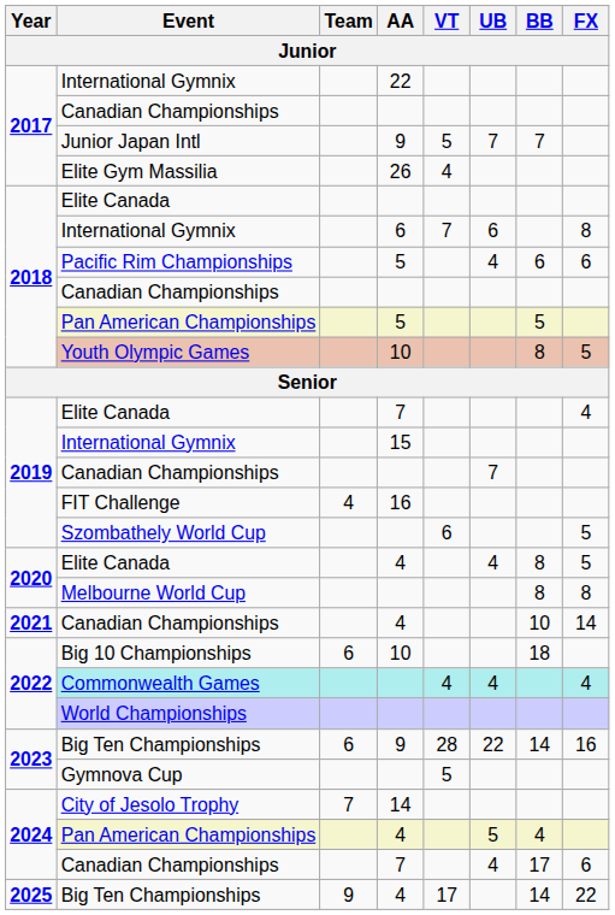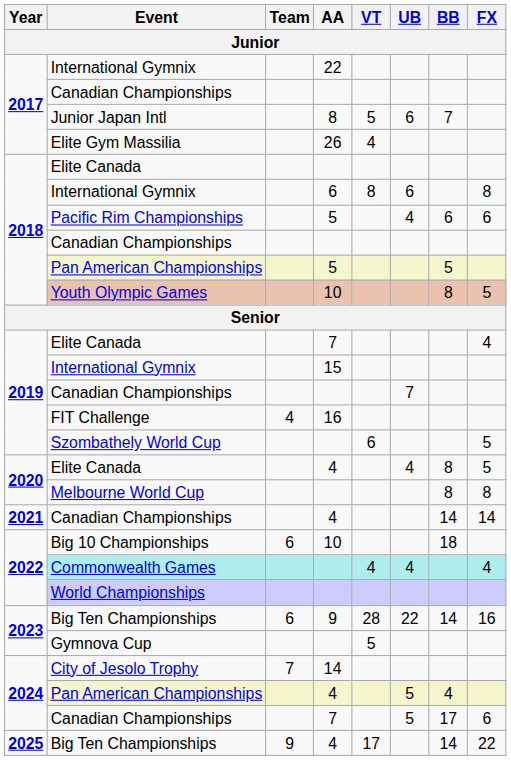 <table class="wikitable" style="text-align:center; font-size:95%;">
 <tr>
 <th align=center>Year</th>
 <th align=center>Event</th>
 <th style="width:30px;">Team</th>
 <th style="width:30px;">AA</th>
 <th style="width:30px;"><a href='#'>VT</a></th>
 <th style="width:30px;"><a href='#'>UB</a></th>
 <th style="width:30px;"><a href='#'>BB</a></th>
 <th style="width:30px;"><a href='#'>FX</a></th>
 </tr>
 <tr>
 <th colspan="8"><strong>Junior</strong></th>
 </tr>
 <tr>
 <td rowspan="4"><strong><a href='#'>2017</a></strong></td>
 <td align=left>International Gymnix</td>
 <td></td>
 <td>22</td>
 <td></td>
 <td></td>
 <td></td>
 <td></td>
 </tr>
 <tr>
 <td align=left>Canadian Championships</td>
 <td></td>
 <td></td>
 <td></td>
 <td></td>
 <td></td>
 <td></td>
 </tr>
 <tr>
 <td align=left>Junior Japan Intl</td>
 <td></td>
-<td>9</td>
+<td>8</td>
 <td>5</td>
-<td>7</td>
+<td>6</td>
 <td>7</td>
 <td></td>
 </tr>
 <tr>
 <td align=left>Elite Gym Massilia</td>
 <td></td>
 <td>26</td>
 <td>4</td>
 <td></td>
 <td></td>
 <td></td>
 </tr>
 <tr>
 <td rowspan="6"><strong><a href='#'>2018</a></strong></td>
 <td align=left>Elite Canada</td>
 <td></td>
 <td></td>
 <td></td>
 <td></td>
 <td></td>
 <td></td>
 </tr>
 <tr>
 <td align=left>International Gymnix</td>
 <td></td>
 <td>6</td>
-<td>7</td>
+<td>8</td>
 <td>6</td>
 <td></td>
 <td>8</td>
 </tr>
 <tr>
 <td align=left><a href='#'>Pacific Rim Championships</a></td>
 <td></td>
 <td>5</td>
 <td></td>
 <td>4</td>
 <td>6</td>
 <td>6</td>
 </tr>
 <tr>
 <td align=left>Canadian Championships</td>
 <td></td>
 <td></td>
 <td></td>
 <td></td>
 <td></td>
 <td></td>
 </tr>
 <tr bgcolor=#F5F6CE>
 <td align=left><a href='#'>Pan American Championships</a></td>
 <td></td>
 <td>5</td>
 <td></td>
 <td></td>
 <td>5</td>
 <td></td>
 </tr>
 <tr bgcolor=#EBC2AF>
 <td align=left><a href='#'>Youth Olympic Games</a></td>
 <td></td>
 <td>10</td>
 <td></td>
 <td></td>
 <td>8</td>
 <td>5</td>
 </tr>
 <tr>
 <th colspan="8"><strong>Senior</strong></th>
 </tr>
 <tr>
 <td rowspan="5"><strong><a href='#'>2019</a></strong></td>
 <td align=left>Elite Canada</td>
 <td></td>
 <td>7</td>
 <td></td>
 <td></td>
 <td></td>
 <td>4</td>
 </tr>
 <tr>
 <td align=left><a href='#'>International Gymnix</a></td>
 <td></td>
 <td>15</td>
 <td></td>
 <td></td>
 <td></td>
 <td></td>
 </tr>
 <tr>
 <td align=left>Canadian Championships</td>
 <td></td>
 <td></td>
 <td></td>
 <td>7</td>
 <td></td>
 <td></td>
 </tr>
 <tr>
 <td align=left>FIT Challenge</td>
 <td>4</td>
 <td>16</td>
 <td></td>
 <td></td>
 <td></td>
 <td></td>
 </tr>
 <tr>
 <td align=left><a href='#'>Szombathely World Cup</a></td>
 <td></td>
 <td></td>
 <td>6</td>
 <td></td>
 <td></td>
 <td>5</td>
 </tr>
 <tr>
 <td rowspan="2"><strong><a href='#'>2020</a></strong></td>
 <td align=left>Elite Canada</td>
 <td></td>
 <td>4</td>
 <td></td>
 <td>4</td>
 <td>8</td>
 <td>5</td>
 </tr>
 <tr>
 <td align=left><a href='#'>Melbourne World Cup</a></td>
 <td></td>
 <td></td>
 <td></td>
 <td></td>
 <td>8</td>
 <td>8</td>
 </tr>
 <tr>
 <td rowspan="1"><strong><a href='#'>2021</a></strong></td>
 <td align=left>Canadian Championships</td>
 <td></td>
 <td>4</td>
 <td></td>
 <td></td>
-<td>10</td>
+<td>14</td>
 <td>14</td>
 </tr>
 <tr>
 <td rowspan="3"><strong><a href='#'>2022</a></strong></td>
 <td align=left>Big 10 Championships</td>
 <td>6</td>
 <td>10</td>
 <td></td>
 <td></td>
 <td>18</td>
 <td></td>
 </tr>
 <tr bgcolor="#afeeee">
 <td align=left><a href='#'>Commonwealth Games</a></td>
 <td></td>
 <td></td>
 <td>4</td>
 <td>4</td>
 <td></td>
 <td>4</td>
 </tr>
 <tr bgcolor=#CCCCFF>
 <td align=left><a href='#'>World Championships</a></td>
 <td></td>
 <td></td>
 <td></td>
 <td></td>
 <td></td>
 <td></td>
 </tr>
 <tr>
 <td rowspan="2"><strong><a href='#'>2023</a></strong></td>
 <td align=left>Big Ten Championships</td>
 <td>6</td>
 <td>9</td>
 <td>28</td>
 <td>22</td>
 <td>14</td>
 <td>16</td>
 </tr>
 <tr>
 <td align=left>Gymnova Cup</td>
 <td></td>
 <td></td>
 <td>5</td>
 <td></td>
 <td></td>
 <td></td>
 </tr>
 <tr>
 <td rowspan="3"><strong><a href='#'>2024</a></strong></td>
 <td align=left><a href='#'>City of Jesolo Trophy</a></td>
 <td>7</td>
 <td>14</td>
 <td></td>
 <td></td>
 <td></td>
 <td></td>
 </tr>
 <tr bgcolor=#F5F6CE>
 <td align=left><a href='#'>Pan American Championships</a></td>
 <td></td>
 <td>4</td>
 <td></td>
 <td>5</td>
 <td>4</td>
 <td></td>
 </tr>
 <tr>
 <td align=left>Canadian Championships</td>
 <td></td>
 <td>7</td>
 <td></td>
-<td>4</td>
+<td>5</td>
 <td>17</td>
 <td>6</td>
 </tr>
 <tr>
 <td rowspan="1"><strong><a href='#'>2025</a></strong></td>
 <td align=left>Big Ten Championships</td>
 <td>9</td>
 <td>4</td>
 <td>17</td>
 <td></td>
 <td>14</td>
 <td>22</td>
 </tr>
 </table>
